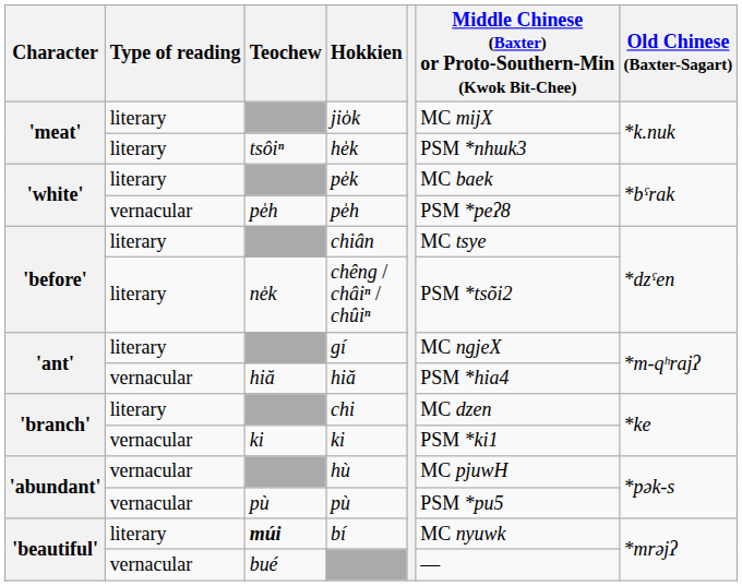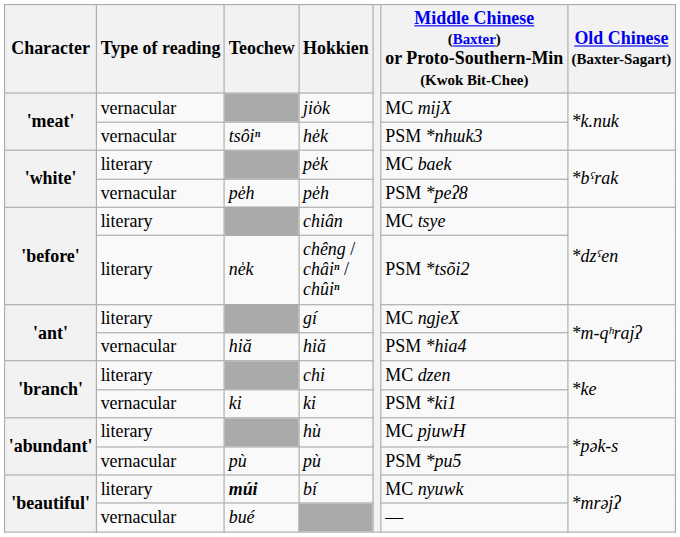 <table class="wikitable">
 <tr>
 <th>Character</th>
 <th>Type of reading</th>
 <th>Teochew</th>
 <th>Hokkien</th>
 <th rowspan="15"></th>
 <th><a href='#'>Middle Chinese</a><br><small>(<a href='#'>Baxter</a>)</small><br>or Proto-Southern-Min<br><small>(Kwok Bit-Chee)</small></th>
 <th><a href='#'>Old Chinese</a><br><small>(Baxter-Sagart)</small></th>
 </tr>
 <tr>
 <th rowspan="2"> 'meat'</th>
-<td>literary</td>
+<td>vernacular</td>
 <td style="background: #aaa;"></td>
 <td><em>jio̍k</em></td>
 <td>MC <em>mijX</em></td>
 <td rowspan="2"><em>*k.nuk</em></td>
 </tr>
 <tr>
-<td>literary</td>
+<td>vernacular</td>
 <td><em>tsôiⁿ</em></td>
 <td><em>he̍k</em></td>
 <td>PSM <em>*nhɯk3</em></td>
 </tr>
 <tr>
 <th rowspan="2"> 'white'</th>
 <td>literary</td>
 <td style="background: #aaa;"></td>
 <td><em>pe̍k</em></td>
 <td>MC <em>baek</em></td>
 <td rowspan="2"><em>*bˤrak</em></td>
 </tr>
 <tr>
 <td>vernacular</td>
 <td><em>pe̍h</em></td>
 <td><em>pe̍h</em></td>
 <td>PSM <em>*peʔ8</em></td>
 </tr>
 <tr>
 <th rowspan="2"> 'before'</th>
 <td>literary</td>
 <td style="background: #aaa;"></td>
 <td><em>chiân</em></td>
 <td>MC <em>tsye</em></td>
 <td rowspan="2"><em>*dzˤen</em></td>
 </tr>
 <tr>
 <td>literary</td>
 <td><em>ne̍k</em></td>
 <td><em>chêng</em> /<br><em>châiⁿ</em> /<br><em>chûiⁿ</em></td>
 <td>PSM <em>*tsõi2</em></td>
 </tr>
 <tr>
 <th rowspan="2"> 'ant'</th>
 <td>literary</td>
 <td style="background: #aaa;"></td>
 <td><em>gí</em></td>
 <td>MC <em>ngjeX</em></td>
 <td rowspan="2"><em>*m-qʰrajʔ</em></td>
 </tr>
 <tr>
 <td>vernacular</td>
 <td><em>hiă</em></td>
 <td><em>hiă</em></td>
 <td>PSM <em>*hia4</em></td>
 </tr>
 <tr>
 <th rowspan="2"> 'branch'</th>
 <td>literary</td>
 <td style="background: #aaa;"></td>
 <td><em>chi</em></td>
 <td>MC <em>dzen</em></td>
 <td rowspan="2"><em>*ke</em></td>
 </tr>
 <tr>
 <td>vernacular</td>
 <td><em>ki</em></td>
 <td><em>ki</em></td>
 <td>PSM <em>*ki1</em></td>
 </tr>
 <tr>
 <th rowspan="2"> 'abundant'</th>
-<td>vernacular</td>
+<td>literary</td>
 <td style="background: #aaa;"></td>
 <td><em>hù</em></td>
 <td>MC <em>pjuwH</em></td>
 <td rowspan="2"><em>*pək-s</em></td>
 </tr>
 <tr>
 <td>vernacular</td>
 <td><em>pù</em></td>
 <td><em>pù</em></td>
 <td>PSM <em>*pu5</em></td>
 </tr>
 <tr>
 <th rowspan="2"> 'beautiful'</th>
 <td>literary</td>
 <td><strong><em>múi</em></strong></td>
 <td><em>bí</em></td>
 <td>MC <em>nyuwk</em></td>
 <td rowspan="2"><em>*mrəjʔ</em></td>
 </tr>
 <tr>
 <td>vernacular</td>
 <td><em>bué</em></td>
 <td style="background: #aaa;"></td>
 <td>—</td>
 </tr>
 </table>
